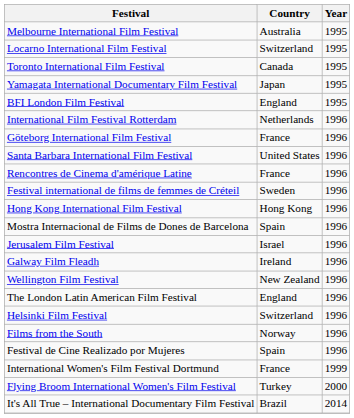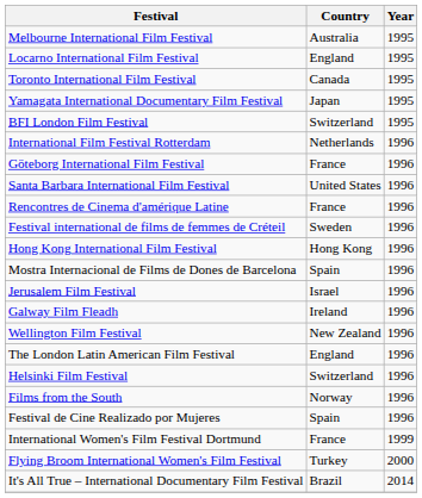 <table class="wikitable">
 <tr>
 <th>Festival</th>
 <th>Country</th>
 <th>Year</th>
 </tr>
 <tr>
 <td><a href='#'>Melbourne International Film Festival</a></td>
 <td>Australia</td>
 <td>1995</td>
 </tr>
 <tr>
 <td><a href='#'>Locarno International Film Festival</a></td>
-<td>Switzerland</td>
+<td>England</td>
 <td>1995</td>
 </tr>
 <tr>
 <td><a href='#'>Toronto International Film Festival</a></td>
 <td>Canada</td>
 <td>1995</td>
 </tr>
 <tr>
 <td><a href='#'>Yamagata International Documentary Film Festival</a></td>
 <td>Japan</td>
 <td>1995</td>
 </tr>
 <tr>
 <td><a href='#'>BFI London Film Festival</a></td>
-<td>England</td>
+<td>Switzerland</td>
 <td>1995</td>
 </tr>
 <tr>
 <td><a href='#'>International Film Festival Rotterdam</a></td>
 <td>Netherlands</td>
 <td>1996</td>
 </tr>
 <tr>
 <td><a href='#'>Göteborg International Film Festival</a></td>
 <td>France</td>
 <td>1996</td>
 </tr>
 <tr>
 <td><a href='#'>Santa Barbara International Film Festival</a></td>
 <td>United States</td>
 <td>1996</td>
 </tr>
 <tr>
 <td><a href='#'>Rencontres de Cinema d'amérique Latine</a></td>
 <td>France</td>
 <td>1996</td>
 </tr>
 <tr>
 <td><a href='#'>Festival international de films de femmes de Créteil</a></td>
 <td>Sweden</td>
 <td>1996</td>
 </tr>
 <tr>
 <td><a href='#'>Hong Kong International Film Festival</a></td>
 <td>Hong Kong</td>
 <td>1996</td>
 </tr>
 <tr>
 <td>Mostra Internacional de Films de Dones de Barcelona</td>
 <td>Spain</td>
 <td>1996</td>
 </tr>
 <tr>
 <td><a href='#'>Jerusalem Film Festival</a></td>
 <td>Israel</td>
 <td>1996</td>
 </tr>
 <tr>
 <td><a href='#'>Galway Film Fleadh</a></td>
 <td>Ireland</td>
 <td>1996</td>
 </tr>
 <tr>
 <td><a href='#'>Wellington Film Festival</a></td>
 <td>New Zealand</td>
 <td>1996</td>
 </tr>
 <tr>
 <td>The London Latin American Film Festival</td>
 <td>England</td>
 <td>1996</td>
 </tr>
 <tr>
 <td><a href='#'>Helsinki Film Festival</a></td>
 <td>Switzerland</td>
 <td>1996</td>
 </tr>
 <tr>
 <td><a href='#'>Films from the South</a></td>
 <td>Norway</td>
 <td>1996</td>
 </tr>
 <tr>
 <td>Festival de Cine Realizado por Mujeres</td>
 <td>Spain</td>
 <td>1996</td>
 </tr>
 <tr>
 <td>International Women's Film Festival Dortmund</td>
 <td>France</td>
 <td>1999</td>
 </tr>
 <tr>
 <td><a href='#'>Flying Broom International Women's Film Festival</a></td>
 <td>Turkey</td>
 <td>2000</td>
 </tr>
 <tr>
 <td>It's All True – International Documentary Film Festival</td>
 <td>Brazil</td>
 <td>2014</td>
 </tr>
 <tr>
 </tr>
 </table>
